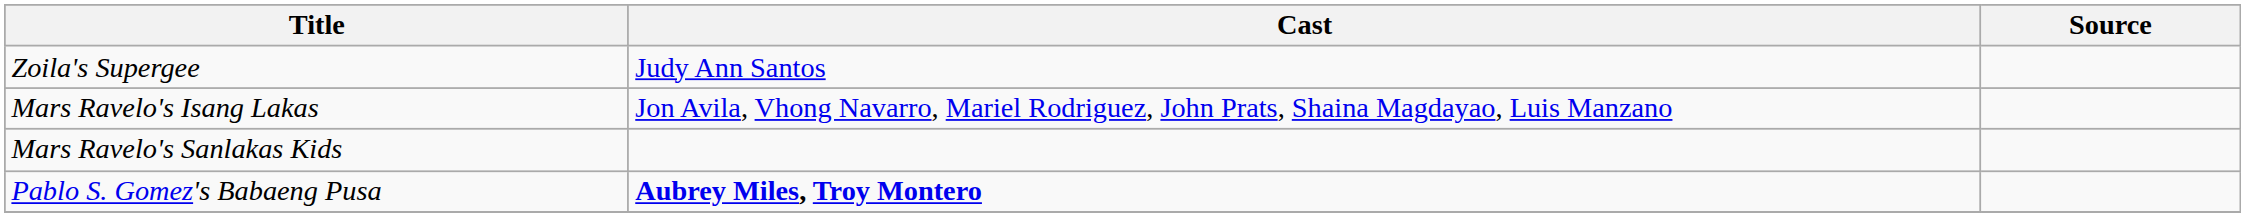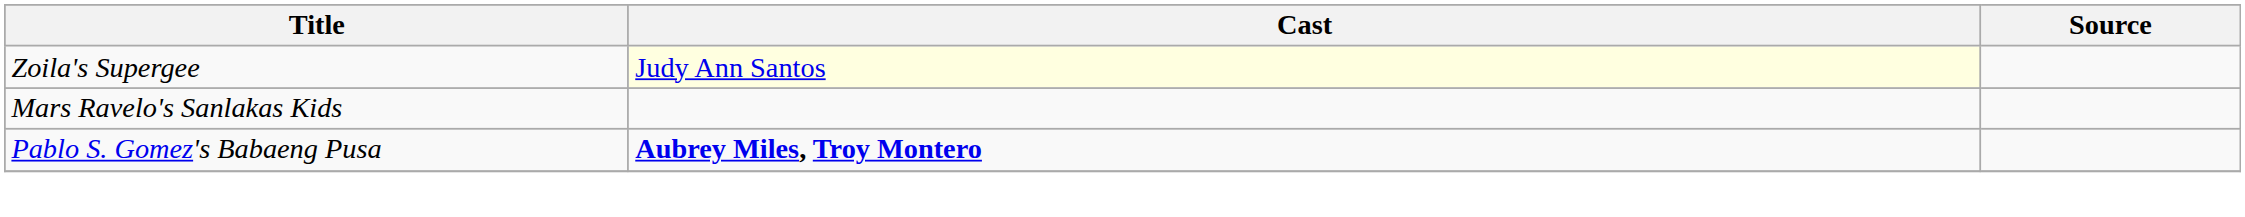 <table class="wikitable sortable" style="text-align:center; font-size:100%; line-height:16px;" width="100%">
 <tr>
 <th style="width:12%;">Title</th>
 <th style="width:26%;">Cast</th>
 <th style="width:05%;">Source</th>
 </tr>
 <tr>
 <td style="text-align:left;"><em>Zoila's Supergee</em></td>
-<td style="text-align:left;"><a href='#'>Judy Ann Santos</a></td>
-<td></td>
-</tr>
-<tr>
-<td style="text-align:left;"><em>Mars Ravelo's Isang Lakas</em></td>
-<td style="text-align:left;"><a href='#'>Jon Avila</a>, <a href='#'>Vhong Navarro</a>, <a href='#'>Mariel Rodriguez</a>, <a href='#'>John Prats</a>, <a href='#'>Shaina Magdayao</a>, <a href='#'>Luis Manzano</a></td>
+<td style="background: lightyellow; text-align:left;"><a href='#'>Judy Ann Santos</a></td>
 <td></td>
 </tr>
 <tr>
 <td style="text-align:left;"><em>Mars Ravelo's Sanlakas Kids</em></td>
 <td style="text-align:left;"></td>
 <td></td>
 </tr>
 <tr>
 <td style="text-align:left;"><em><a href='#'>Pablo S. Gomez</a>'s Babaeng Pusa</em></td>
 <td style="text-align:left;"><strong><a href='#'>Aubrey Miles</a>, <a href='#'>Troy Montero</a></strong></td>
 <td></td>
 </tr>
 <tr>
 </tr>
 </table>
